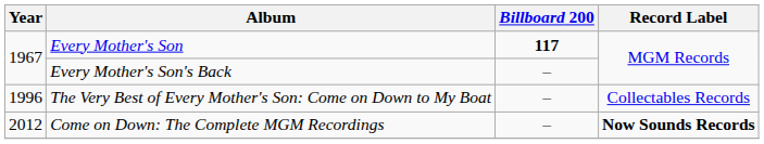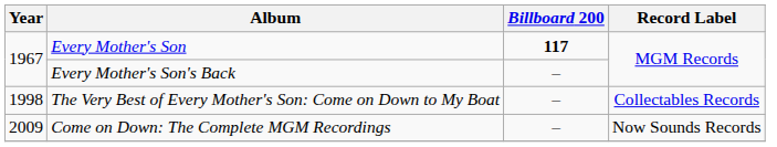 <table class="wikitable" style=text-align:center;>
 <tr>
 <th>Year</th>
 <th>Album</th>
 <th><a href='#'><em>Billboard</em> 200</a></th>
 <th>Record Label</th>
 </tr>
 <tr>
 <td rowspan="2">1967</td>
 <td align=left><em><a href='#'>Every Mother's Son</a></em></td>
 <td><strong>117</strong></td>
 <td rowspan="2"><a href='#'>MGM Records</a></td>
 </tr>
 <tr>
 <td align=left><em>Every Mother's Son's Back</em></td>
 <td>–</td>
 </tr>
 <tr>
-<td rowspan="1">1996</td>
+<td rowspan="1">1998</td>
 <td align=left><em>The Very Best of Every Mother's Son: Come on Down to My Boat</em></td>
 <td>–</td>
 <td rowspan="1"><a href='#'>Collectables Records</a></td>
 </tr>
 <tr>
-<td rowspan="1">2012</td>
+<td rowspan="1">2009</td>
 <td align=left><em>Come on Down: The Complete MGM Recordings</em></td>
 <td>–</td>
-<td rowspan="1"><strong>Now Sounds Records</strong></td>
+<td rowspan="1">Now Sounds Records</td>
 </tr>
 <tr>
 </tr>
 </table>
